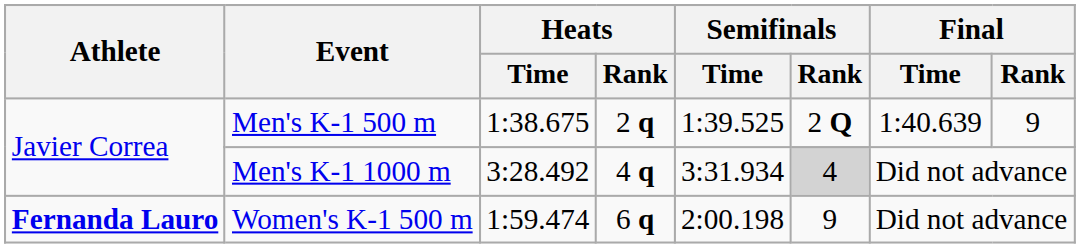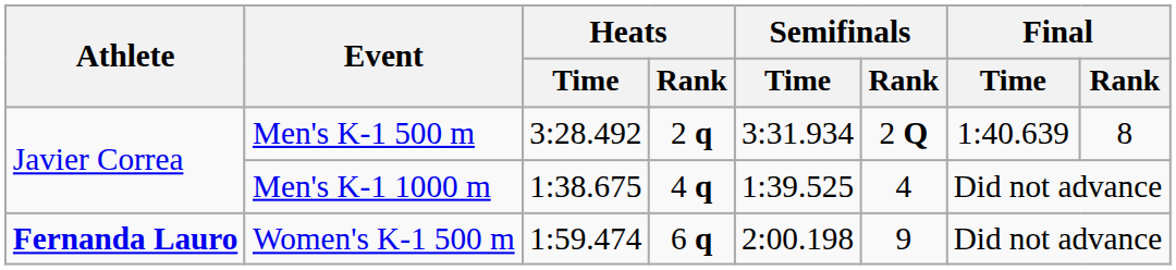 <table class="wikitable" style="font-size:90%">
 <tr>
 <th rowspan="2">Athlete</th>
 <th rowspan="2">Event</th>
 <th colspan=2>Heats</th>
 <th colspan=2>Semifinals</th>
 <th colspan=2>Final</th>
 </tr>
 <tr style="font-size:95%">
 <th>Time</th>
 <th>Rank</th>
 <th>Time</th>
 <th>Rank</th>
 <th>Time</th>
 <th>Rank</th>
 </tr>
 <tr align=center>
 <td align=left rowspan=2><a href='#'>Javier Correa</a></td>
 <td align=left><a href='#'>Men's K-1 500 m</a></td>
-<td>1:38.675</td>
+<td>3:28.492</td>
 <td>2 <strong>q</strong></td>
-<td>1:39.525</td>
+<td>3:31.934</td>
 <td>2 <strong>Q</strong></td>
 <td>1:40.639</td>
-<td>9</td>
+<td>8</td>
 </tr>
 <tr align=center>
 <td align=left><a href='#'>Men's K-1 1000 m</a></td>
-<td>3:28.492</td>
+<td>1:38.675</td>
 <td>4 <strong>q</strong></td>
-<td>3:31.934</td>
-<td style="background: lightgrey;">4</td>
+<td>1:39.525</td>
+<td>4</td>
 <td colspan=2>Did not advance</td>
 </tr>
 <tr align=center>
 <td align=left><strong><a href='#'>Fernanda Lauro</a></strong></td>
 <td align=left><a href='#'>Women's K-1 500 m</a></td>
 <td>1:59.474</td>
 <td>6 <strong>q</strong></td>
 <td>2:00.198</td>
 <td>9</td>
 <td colspan=2>Did not advance</td>
 </tr>
 </table>
